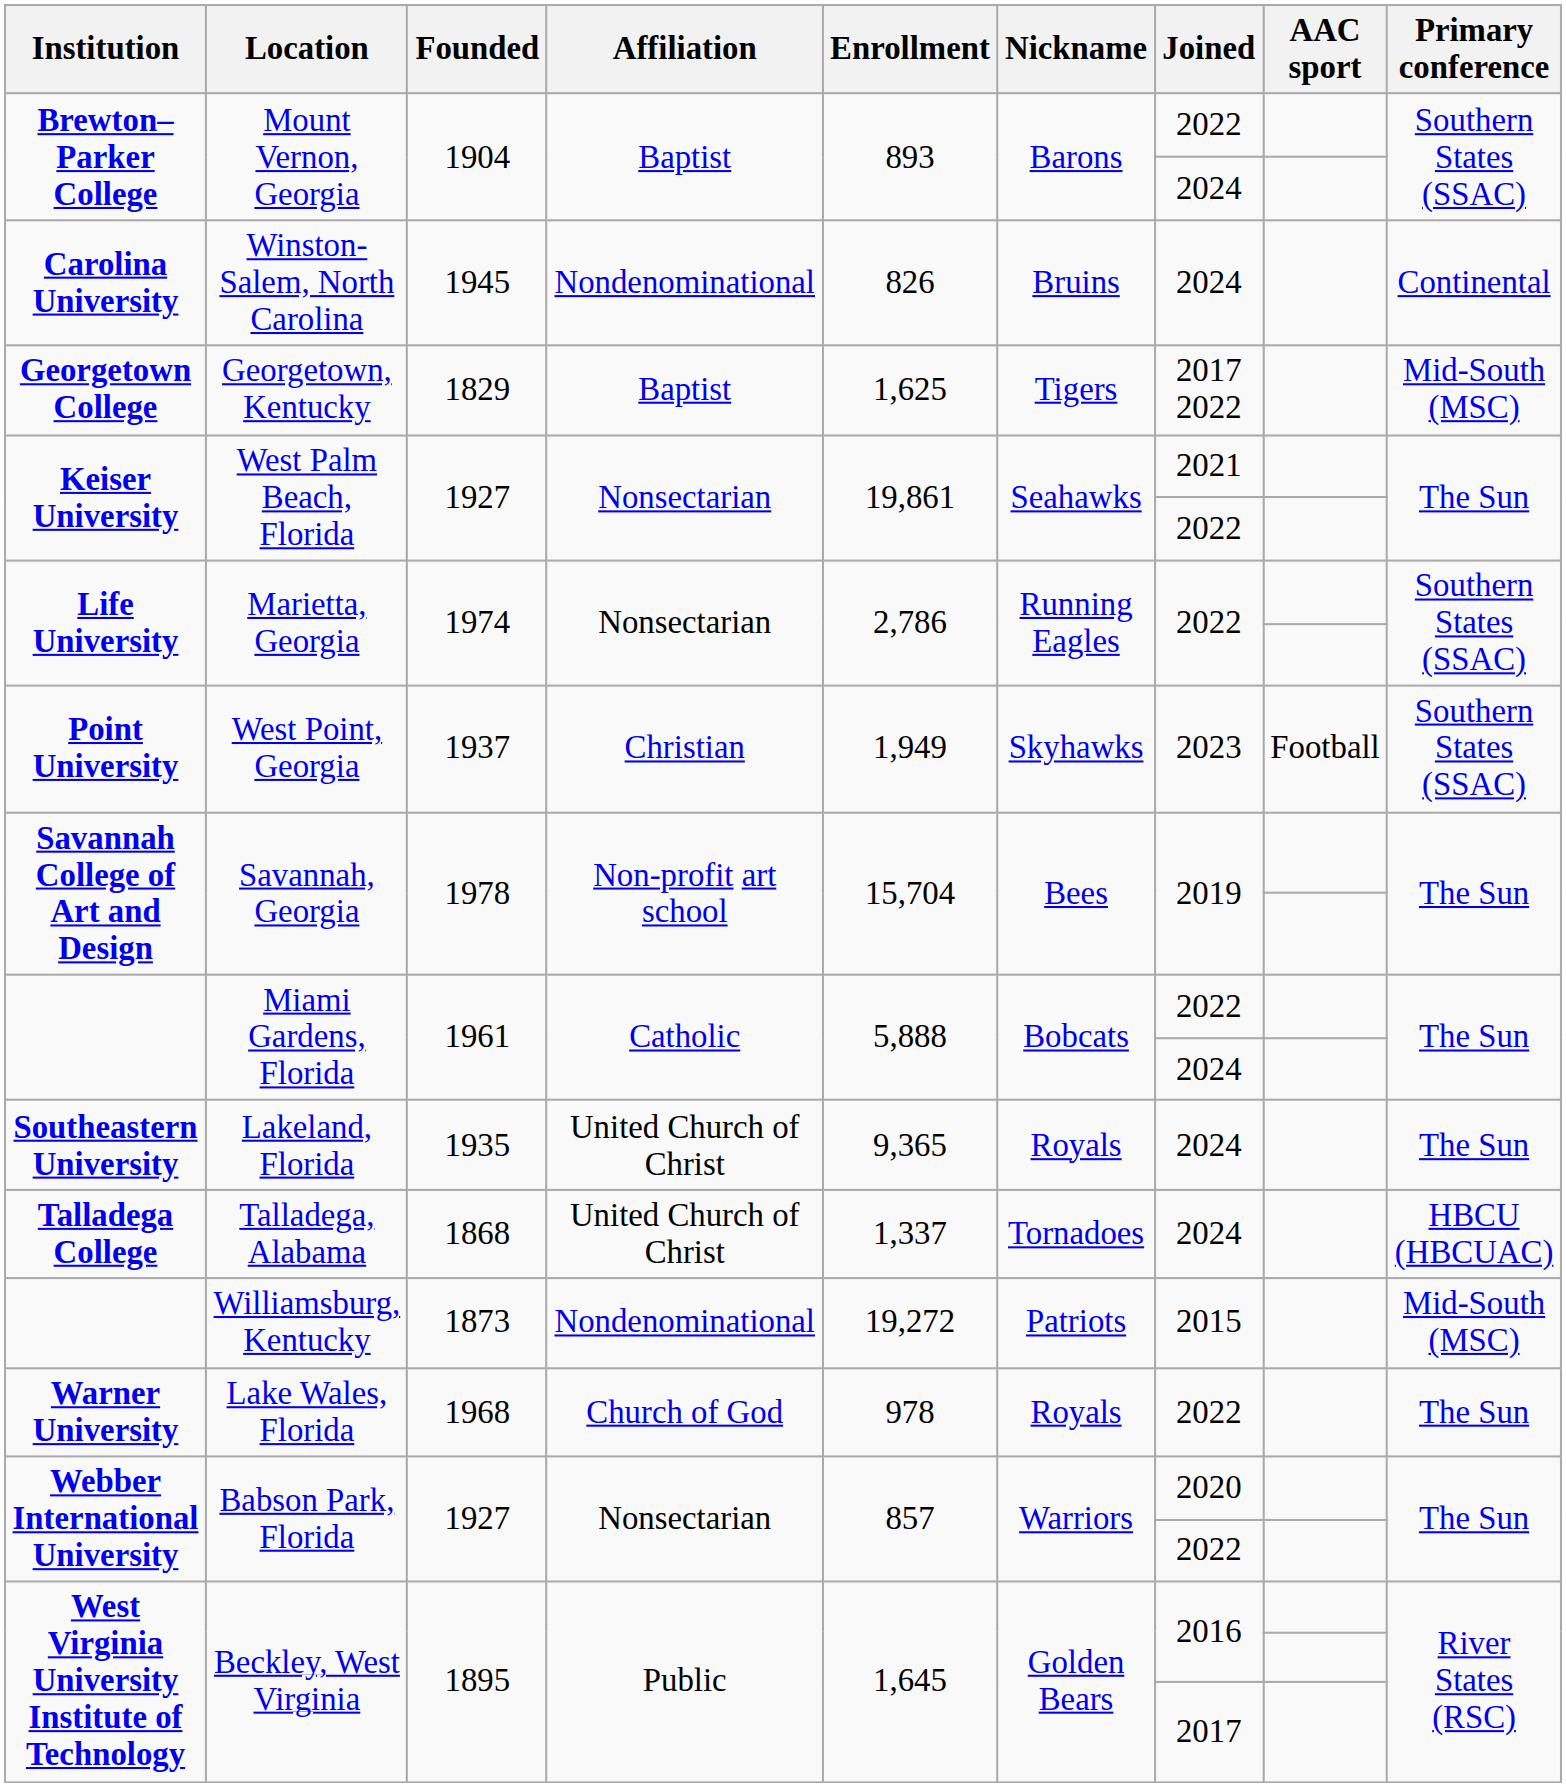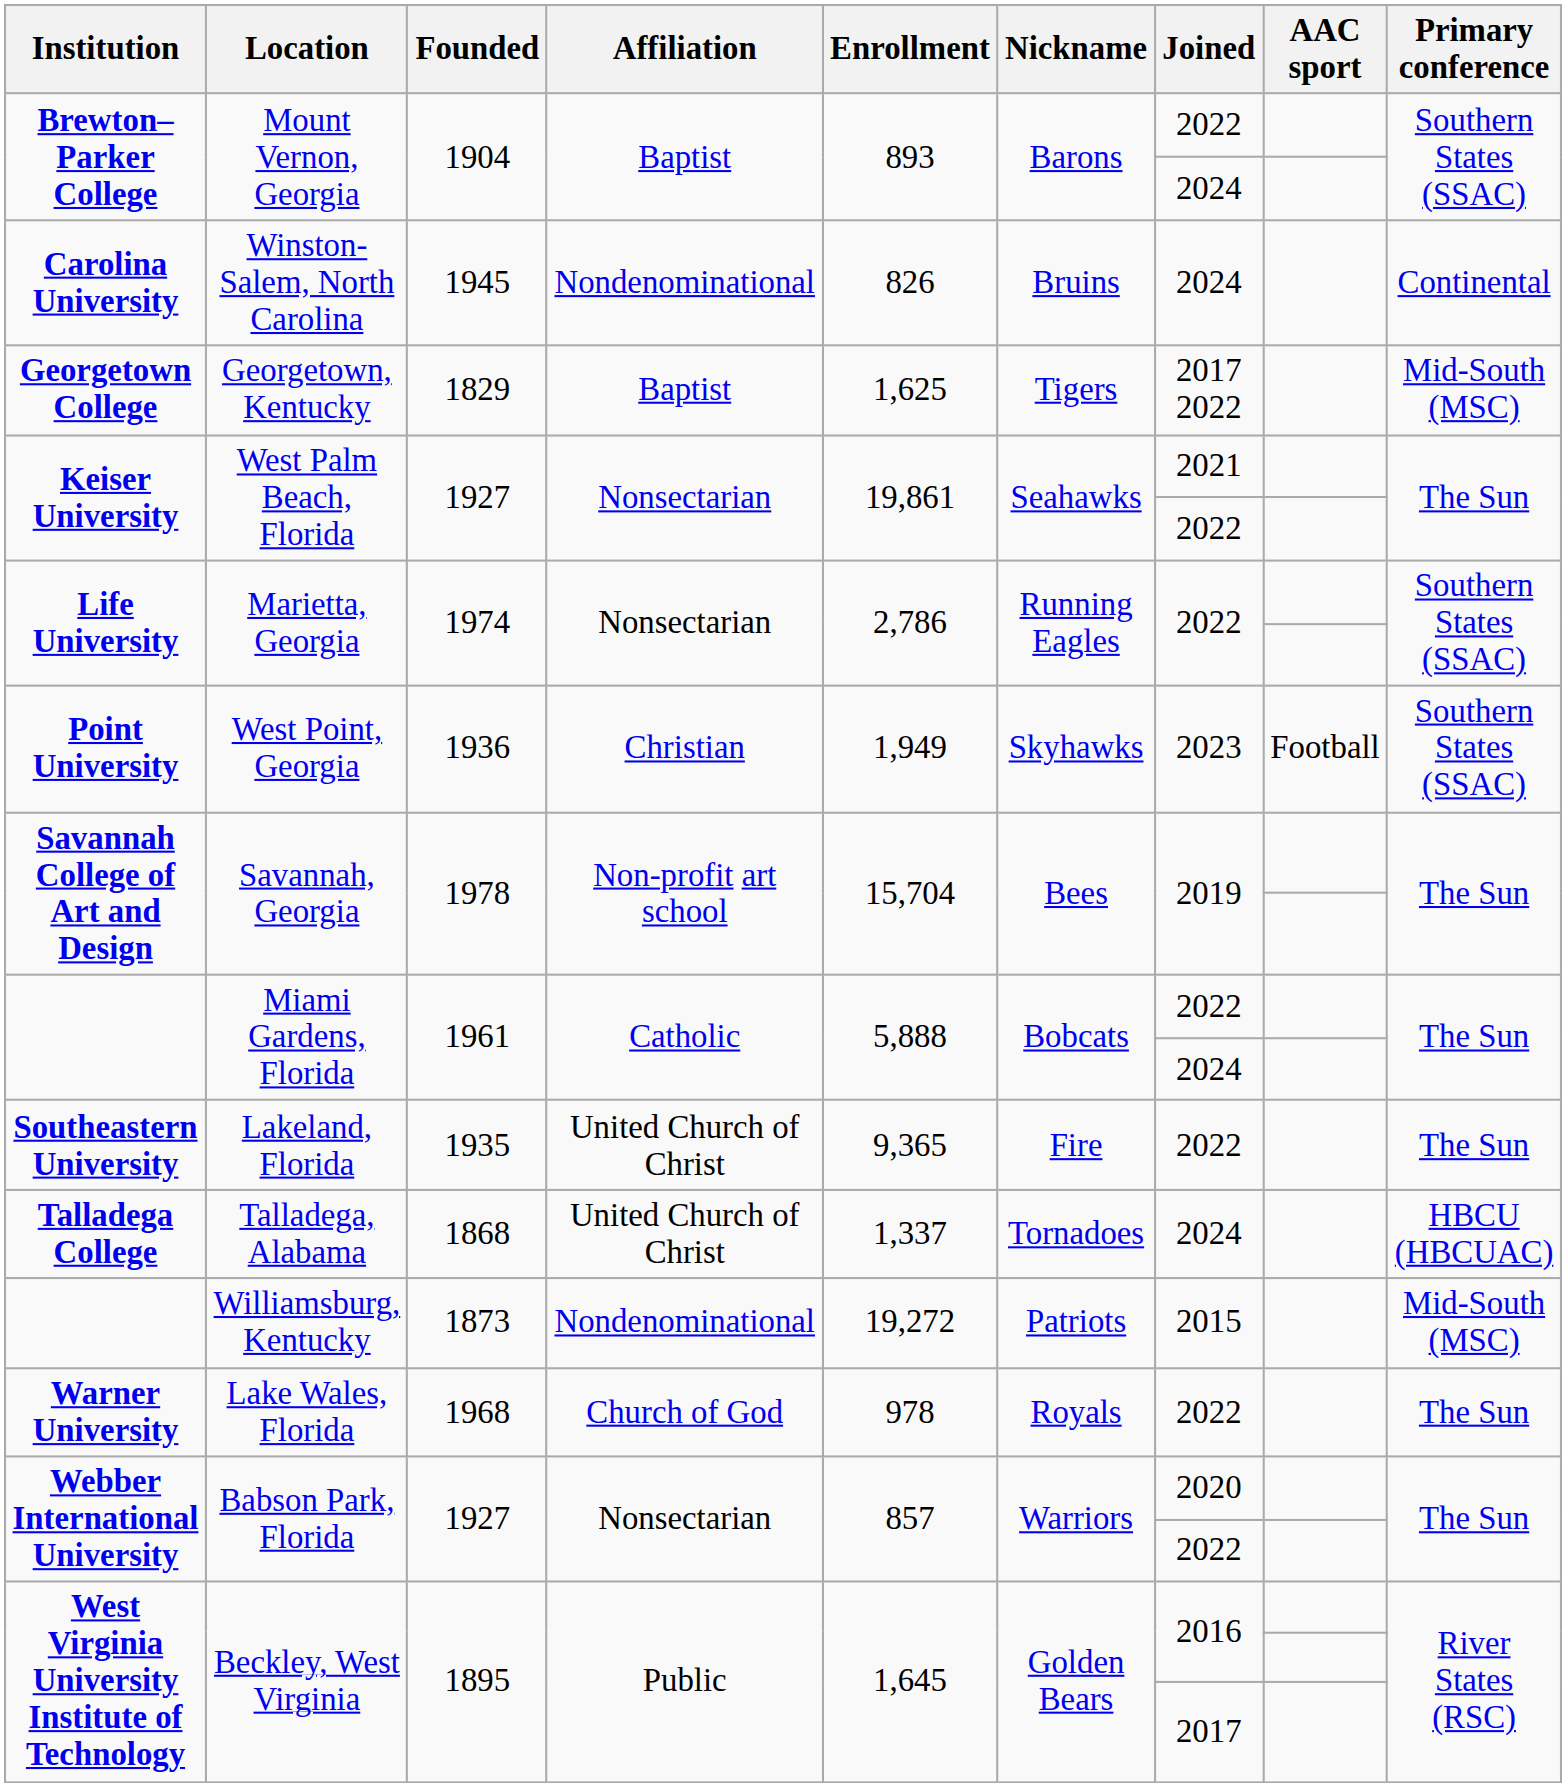 <table class="wikitable sortable" style="text-align:center">
 <tr>
 <th>Institution</th>
 <th>Location</th>
 <th>Founded</th>
 <th>Affiliation</th>
 <th>Enrollment</th>
 <th>Nickname</th>
 <th>Joined</th>
 <th>AAC<br>sport</th>
 <th>Primary<br>conference</th>
 </tr>
 <tr>
 <td rowspan=2><strong><a href='#'>Brewton–Parker College</a></strong></td>
 <td rowspan=2><a href='#'>Mount Vernon, Georgia</a></td>
 <td rowspan=2>1904</td>
 <td rowspan=2><a href='#'>Baptist</a></td>
 <td rowspan=2>893</td>
 <td rowspan=2><a href='#'>Barons</a></td>
 <td>2022</td>
 <td></td>
 <td rowspan=2><a href='#'>Southern States (SSAC)</a></td>
 </tr>
 <tr>
 <td>2024</td>
 <td></td>
 </tr>
 <tr>
 <td><strong><a href='#'>Carolina University</a></strong></td>
 <td><a href='#'>Winston-Salem, North Carolina</a></td>
 <td>1945</td>
 <td><a href='#'>Nondenominational</a></td>
 <td>826</td>
 <td><a href='#'>Bruins</a></td>
 <td>2024</td>
 <td></td>
 <td><a href='#'>Continental</a></td>
 </tr>
 <tr>
 <td><strong><a href='#'>Georgetown College</a></strong></td>
 <td><a href='#'>Georgetown, Kentucky</a></td>
 <td>1829</td>
 <td><a href='#'>Baptist</a></td>
 <td>1,625</td>
 <td><a href='#'>Tigers</a></td>
 <td>2017<br>2022</td>
 <td></td>
 <td><a href='#'>Mid-South (MSC)</a></td>
 </tr>
 <tr>
 <td rowspan=2><strong><a href='#'>Keiser University</a></strong></td>
 <td rowspan=2><a href='#'>West Palm Beach, Florida</a></td>
 <td rowspan=2>1927</td>
 <td rowspan=2><a href='#'>Nonsectarian</a></td>
 <td rowspan=2>19,861</td>
 <td rowspan=2><a href='#'>Seahawks</a></td>
 <td>2021</td>
 <td></td>
 <td rowspan=2><a href='#'>The Sun</a></td>
 </tr>
 <tr>
 <td>2022</td>
 <td></td>
 </tr>
 <tr>
 <td rowspan=2><strong><a href='#'>Life University</a></strong></td>
 <td rowspan=2><a href='#'>Marietta, Georgia</a></td>
 <td rowspan=2>1974</td>
 <td rowspan=2>Nonsectarian</td>
 <td rowspan=2>2,786</td>
 <td rowspan=2><a href='#'>Running Eagles</a></td>
 <td rowspan=2>2022</td>
 <td></td>
 <td rowspan=2><a href='#'>Southern States (SSAC)</a></td>
 </tr>
 <tr>
 <td></td>
 </tr>
 <tr>
 <td><strong><a href='#'>Point University</a></strong></td>
 <td><a href='#'>West Point, Georgia</a></td>
-<td>1937</td>
+<td>1936</td>
 <td><a href='#'>Christian</a></td>
 <td>1,949</td>
 <td><a href='#'>Skyhawks</a></td>
 <td>2023</td>
 <td>Football</td>
 <td><a href='#'>Southern States (SSAC)</a></td>
 </tr>
 <tr>
 <td rowspan=2><strong><a href='#'>Savannah College of Art and Design</a></strong></td>
 <td rowspan=2><a href='#'>Savannah, Georgia</a></td>
 <td rowspan=2>1978</td>
 <td rowspan=2><a href='#'>Non-profit</a> <a href='#'>art school</a></td>
 <td rowspan=2>15,704</td>
 <td rowspan=2><a href='#'>Bees</a></td>
 <td rowspan=2>2019</td>
 <td></td>
 <td rowspan=2><a href='#'>The Sun</a></td>
 </tr>
 <tr>
 <td></td>
 </tr>
 <tr>
 <td rowspan=2></td>
 <td rowspan=2><a href='#'>Miami Gardens, Florida</a></td>
 <td rowspan=2>1961</td>
 <td rowspan=2><a href='#'>Catholic</a><br></td>
 <td rowspan=2>5,888</td>
 <td rowspan=2><a href='#'>Bobcats</a></td>
 <td>2022</td>
 <td></td>
 <td rowspan=2><a href='#'>The Sun</a></td>
 </tr>
 <tr>
 <td>2024</td>
 <td></td>
 </tr>
 <tr>
 <td><strong><a href='#'>Southeastern University</a></strong></td>
 <td><a href='#'>Lakeland, Florida</a></td>
 <td>1935</td>
 <td>United Church of Christ</td>
 <td>9,365</td>
-<td><a href='#'>Royals</a></td>
-<td>2024</td>
+<td><a href='#'>Fire</a></td>
+<td>2022</td>
 <td></td>
 <td><a href='#'>The Sun</a></td>
 </tr>
 <tr>
 <td><strong><a href='#'>Talladega College</a></strong></td>
 <td><a href='#'>Talladega, Alabama</a></td>
 <td>1868</td>
 <td>United Church of Christ</td>
 <td>1,337</td>
 <td><a href='#'>Tornadoes</a></td>
 <td>2024</td>
 <td></td>
 <td><a href='#'>HBCU (HBCUAC)</a></td>
 </tr>
 <tr>
 <td></td>
 <td><a href='#'>Williamsburg, Kentucky</a></td>
 <td>1873</td>
 <td><a href='#'>Nondenominational</a></td>
 <td>19,272</td>
 <td><a href='#'>Patriots</a></td>
 <td>2015</td>
 <td></td>
 <td><a href='#'>Mid-South (MSC)</a></td>
 </tr>
 <tr>
 <td><strong><a href='#'>Warner University</a></strong></td>
 <td><a href='#'>Lake Wales, Florida</a></td>
 <td>1968</td>
 <td><a href='#'>Church of God</a></td>
 <td>978</td>
 <td><a href='#'>Royals</a></td>
 <td>2022</td>
 <td></td>
 <td><a href='#'>The Sun</a></td>
 </tr>
 <tr>
 <td rowspan=2><strong><a href='#'>Webber International University</a></strong></td>
 <td rowspan=2><a href='#'>Babson Park, Florida</a></td>
 <td rowspan=2>1927</td>
 <td rowspan=2>Nonsectarian</td>
 <td rowspan=2>857</td>
 <td rowspan=2><a href='#'>Warriors</a></td>
 <td>2020</td>
 <td></td>
 <td rowspan=2><a href='#'>The Sun</a></td>
 </tr>
 <tr>
 <td>2022</td>
 <td></td>
 </tr>
 <tr>
 <td rowspan=3><strong><a href='#'>West Virginia University Institute of Technology</a></strong></td>
 <td rowspan=3><a href='#'>Beckley, West Virginia</a></td>
 <td rowspan=3>1895</td>
 <td rowspan=3>Public</td>
 <td rowspan=3>1,645</td>
 <td rowspan=3><a href='#'>Golden Bears</a></td>
 <td rowspan=2>2016</td>
 <td></td>
 <td rowspan=3><a href='#'>River States (RSC)</a></td>
 </tr>
 <tr>
 <td></td>
 </tr>
 <tr>
 <td>2017</td>
 <td></td>
 </tr>
 </table>
